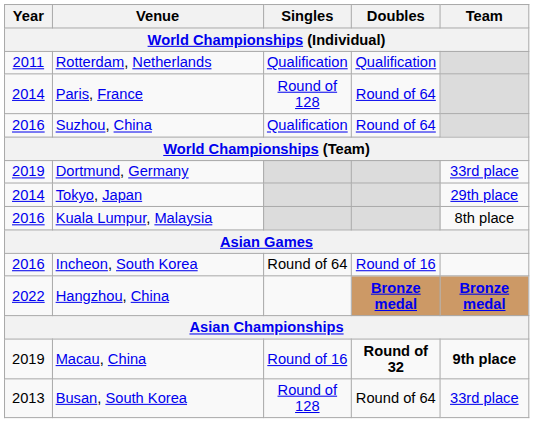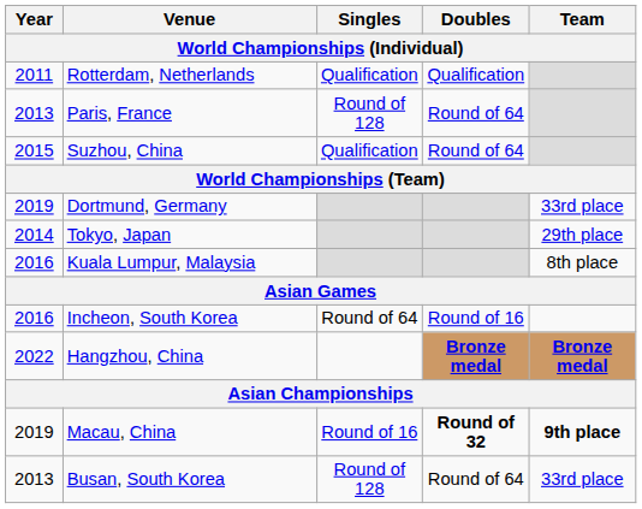 <table class="wikitable" style="text-align:center; font-size:90%">
 <tr>
 <th width=40>Year</th>
 <th width=200>Venue</th>
 <th width=80>Singles</th>
 <th width=80>Doubles</th>
 <th width=80>Team</th>
 </tr>
 <tr>
 <th colspan=5><a href='#'>World Championships</a> (Individual)</th>
 </tr>
 <tr>
 <td><a href='#'>2011</a></td>
 <td align=left><a href='#'>Rotterdam</a>, <a href='#'>Netherlands</a></td>
 <td><a href='#'>Qualification</a></td>
 <td><a href='#'>Qualification</a></td>
 <td bgcolor=DCDCDC></td>
 </tr>
 <tr>
-<td><a href='#'>2014</a></td>
+<td><a href='#'>2013</a></td>
 <td align=left><a href='#'>Paris</a>, <a href='#'>France</a></td>
 <td><a href='#'>Round of 128</a></td>
 <td><a href='#'>Round of 64</a></td>
 <td bgcolor=DCDCDC></td>
 </tr>
 <tr>
-<td><a href='#'>2016</a></td>
+<td><a href='#'>2015</a></td>
 <td align=left><a href='#'>Suzhou</a>, <a href='#'>China</a></td>
 <td><a href='#'>Qualification</a></td>
 <td><a href='#'>Round of 64</a></td>
 <td bgcolor=DCDCDC></td>
 </tr>
 <tr>
 <th colspan=5><a href='#'>World Championships</a> (Team)</th>
 </tr>
 <tr>
 <td><a href='#'>2019</a></td>
 <td align=left><a href='#'>Dortmund</a>, <a href='#'>Germany</a></td>
 <td bgcolor=DCDCDC></td>
 <td bgcolor=DCDCDC></td>
 <td><a href='#'>33rd place</a></td>
 </tr>
 <tr>
 <td><a href='#'>2014</a></td>
 <td align=left><a href='#'>Tokyo</a>, <a href='#'>Japan</a></td>
 <td bgcolor=DCDCDC></td>
 <td bgcolor=DCDCDC></td>
 <td><a href='#'>29th place</a></td>
 </tr>
 <tr>
 <td><a href='#'>2016</a></td>
 <td align=left><a href='#'>Kuala Lumpur</a>, <a href='#'>Malaysia</a></td>
 <td bgcolor=DCDCDC></td>
 <td bgcolor=DCDCDC></td>
 <td>8th place</td>
 </tr>
 <tr>
 <th colspan=5><a href='#'>Asian Games</a></th>
 </tr>
 <tr>
 <td><a href='#'>2016</a></td>
 <td align=left><a href='#'>Incheon</a>, <a href='#'>South Korea</a></td>
 <td>Round of 64</td>
 <td><a href='#'>Round of 16</a></td>
 <td></td>
 </tr>
 <tr>
 <td><a href='#'>2022</a></td>
 <td align=left><a href='#'>Hangzhou</a>, <a href='#'>China</a></td>
 <td></td>
 <td bgcolor="#cc9966"><strong><a href='#'>Bronze medal</a></strong></td>
 <td bgcolor="#cc9966"><strong><a href='#'>Bronze medal</a></strong></td>
 </tr>
 <tr>
 <th colspan=5><a href='#'>Asian Championships</a></th>
 </tr>
 <tr>
 <td>2019</td>
 <td align=left><a href='#'>Macau</a>, <a href='#'>China</a></td>
 <td><a href='#'>Round of 16</a></td>
 <td><strong>Round of 32</strong></td>
 <td><strong>9th place</strong></td>
 </tr>
 <tr>
 <td>2013</td>
 <td align=left><a href='#'>Busan</a>, <a href='#'>South Korea</a></td>
 <td><a href='#'>Round of 128</a></td>
 <td>Round of 64</td>
 <td><a href='#'>33rd place</a></td>
 </tr>
 </table>
